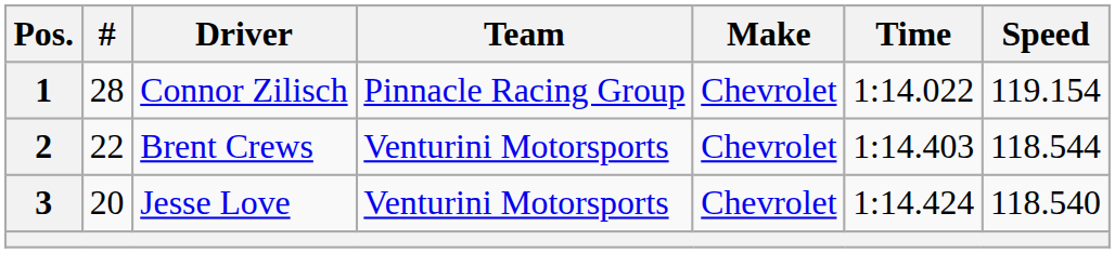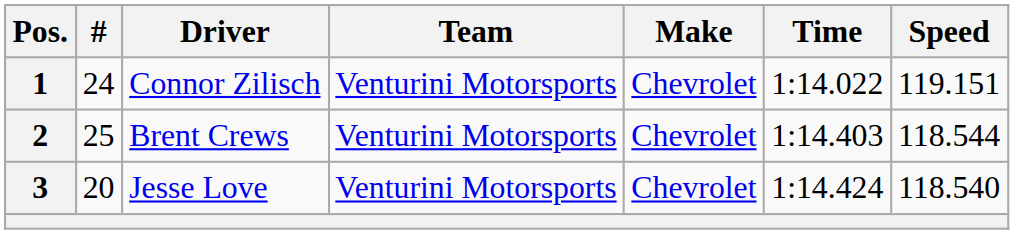 <table class="wikitable" style="font-size:95%">
 <tr>
 <th>Pos.</th>
 <th>#</th>
 <th>Driver</th>
 <th>Team</th>
 <th>Make</th>
 <th>Time</th>
 <th>Speed</th>
 </tr>
 <tr>
 <th>1</th>
-<td>28</td>
+<td>24</td>
 <td><a href='#'>Connor Zilisch</a></td>
-<td><a href='#'>Pinnacle Racing Group</a></td>
+<td><a href='#'>Venturini Motorsports</a></td>
 <td><a href='#'>Chevrolet</a></td>
 <td>1:14.022</td>
-<td>119.154</td>
+<td>119.151</td>
 </tr>
 <tr>
 <th>2</th>
-<td>22</td>
+<td>25</td>
 <td><a href='#'>Brent Crews</a></td>
 <td><a href='#'>Venturini Motorsports</a></td>
 <td><a href='#'>Chevrolet</a></td>
 <td>1:14.403</td>
 <td>118.544</td>
 </tr>
 <tr>
 <th>3</th>
 <td>20</td>
 <td><a href='#'>Jesse Love</a></td>
 <td><a href='#'>Venturini Motorsports</a></td>
 <td><a href='#'>Chevrolet</a></td>
 <td>1:14.424</td>
 <td>118.540</td>
 </tr>
 <tr>
 <th colspan="7"></th>
 </tr>
 </table>
